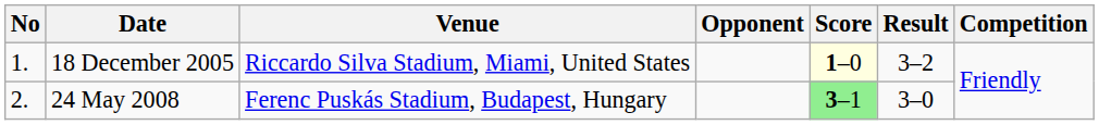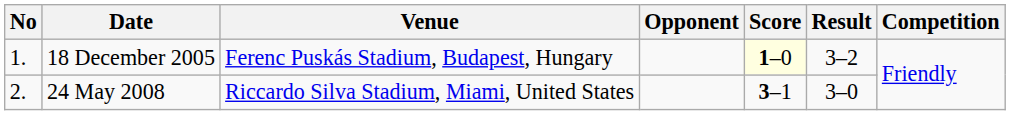 <table class="wikitable">
 <tr>
 <th>No</th>
 <th>Date</th>
 <th>Venue</th>
 <th>Opponent</th>
 <th>Score</th>
 <th>Result</th>
 <th>Competition</th>
 </tr>
 <tr>
 <td>1.</td>
 <td>18 December 2005</td>
-<td><a href='#'>Riccardo Silva Stadium</a>, <a href='#'>Miami</a>, United States</td>
+<td><a href='#'>Ferenc Puskás Stadium</a>, <a href='#'>Budapest</a>, Hungary</td>
 <td></td>
 <td align=center style="background: lightyellow;"><strong>1</strong>–0</td>
 <td align=center>3–2</td>
 <td rowspan=2><a href='#'>Friendly</a></td>
 </tr>
 <tr>
 <td>2.</td>
 <td>24 May 2008</td>
-<td><a href='#'>Ferenc Puskás Stadium</a>, <a href='#'>Budapest</a>, Hungary</td>
+<td><a href='#'>Riccardo Silva Stadium</a>, <a href='#'>Miami</a>, United States</td>
 <td></td>
-<td align=center style="background: lightgreen;"><strong>3</strong>–1</td>
+<td align=center><strong>3</strong>–1</td>
 <td align=center>3–0</td>
 </tr>
 </table>
